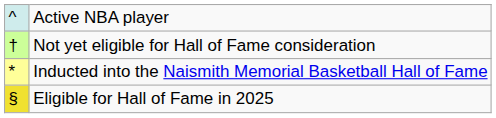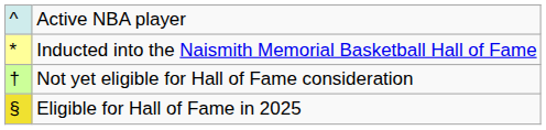 <table class="wikitable">
 <tr>
 <td style="background:#CFECEC; width:1em">^</td>
 <td>Active NBA player</td>
 </tr>
 <tr>
+<td style="background:#FFFF99; width:1em">*</td>
+<td>Inducted into the <a href='#'>Naismith Memorial Basketball Hall of Fame</a></td>
+</tr>
+<tr>
 <td style="background:#CCFF99; width:1em">†</td>
 <td>Not yet eligible for Hall of Fame consideration</td>
-</tr>
-<tr>
-<td style="background:#FFFF99; width:1em">*</td>
-<td>Inducted into the <a href='#'>Naismith Memorial Basketball Hall of Fame</a></td>
 </tr>
 <tr>
 <td style="background:#F0E130; width:1em">§</td>
 <td>Eligible for Hall of Fame in 2025</td>
 </tr>
 </table>
